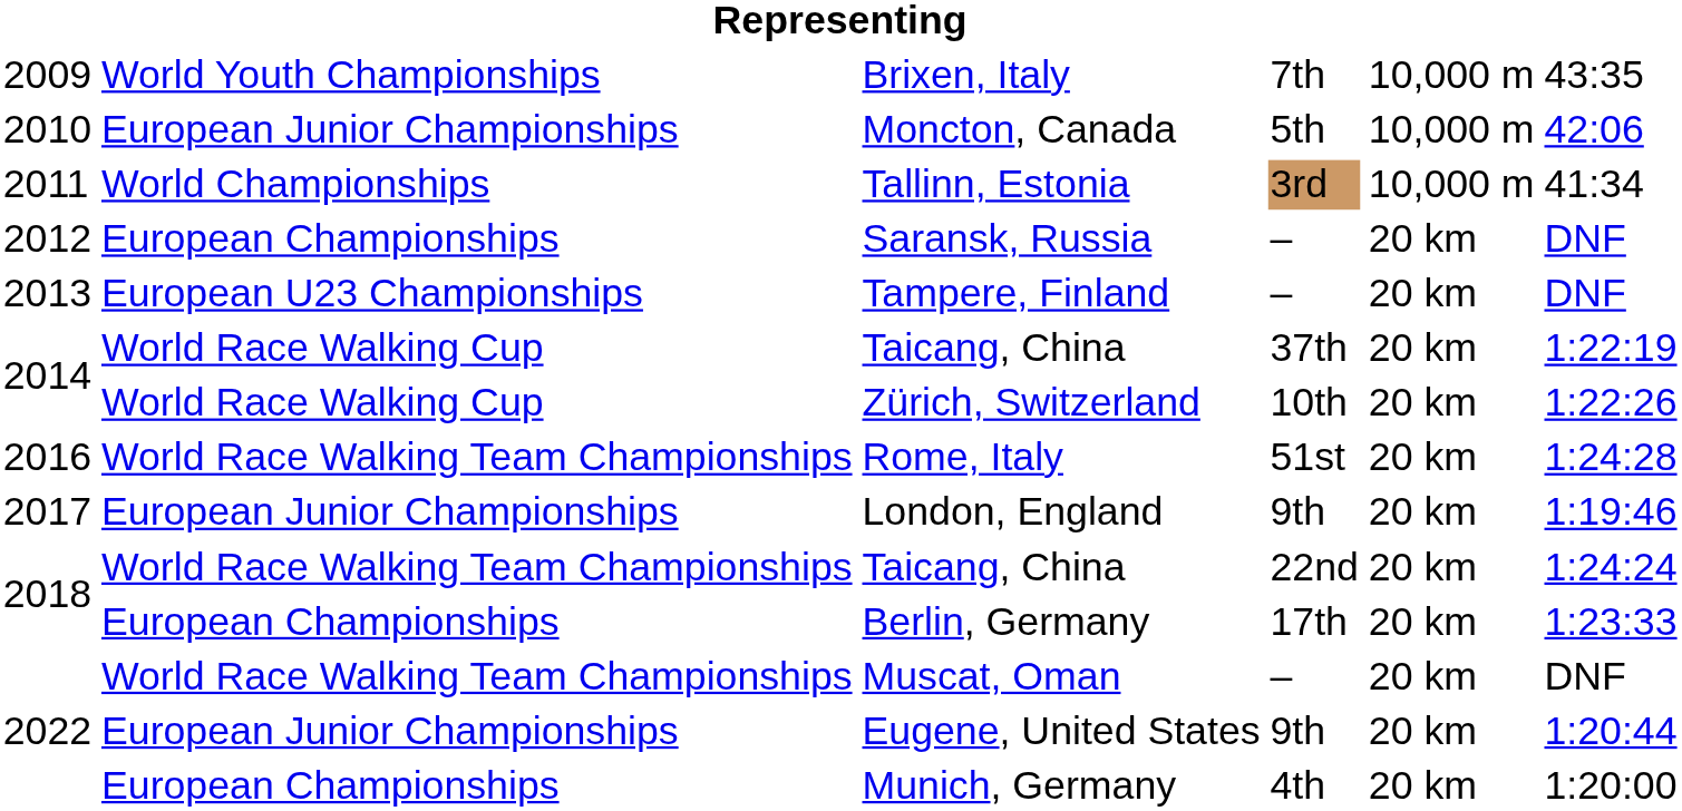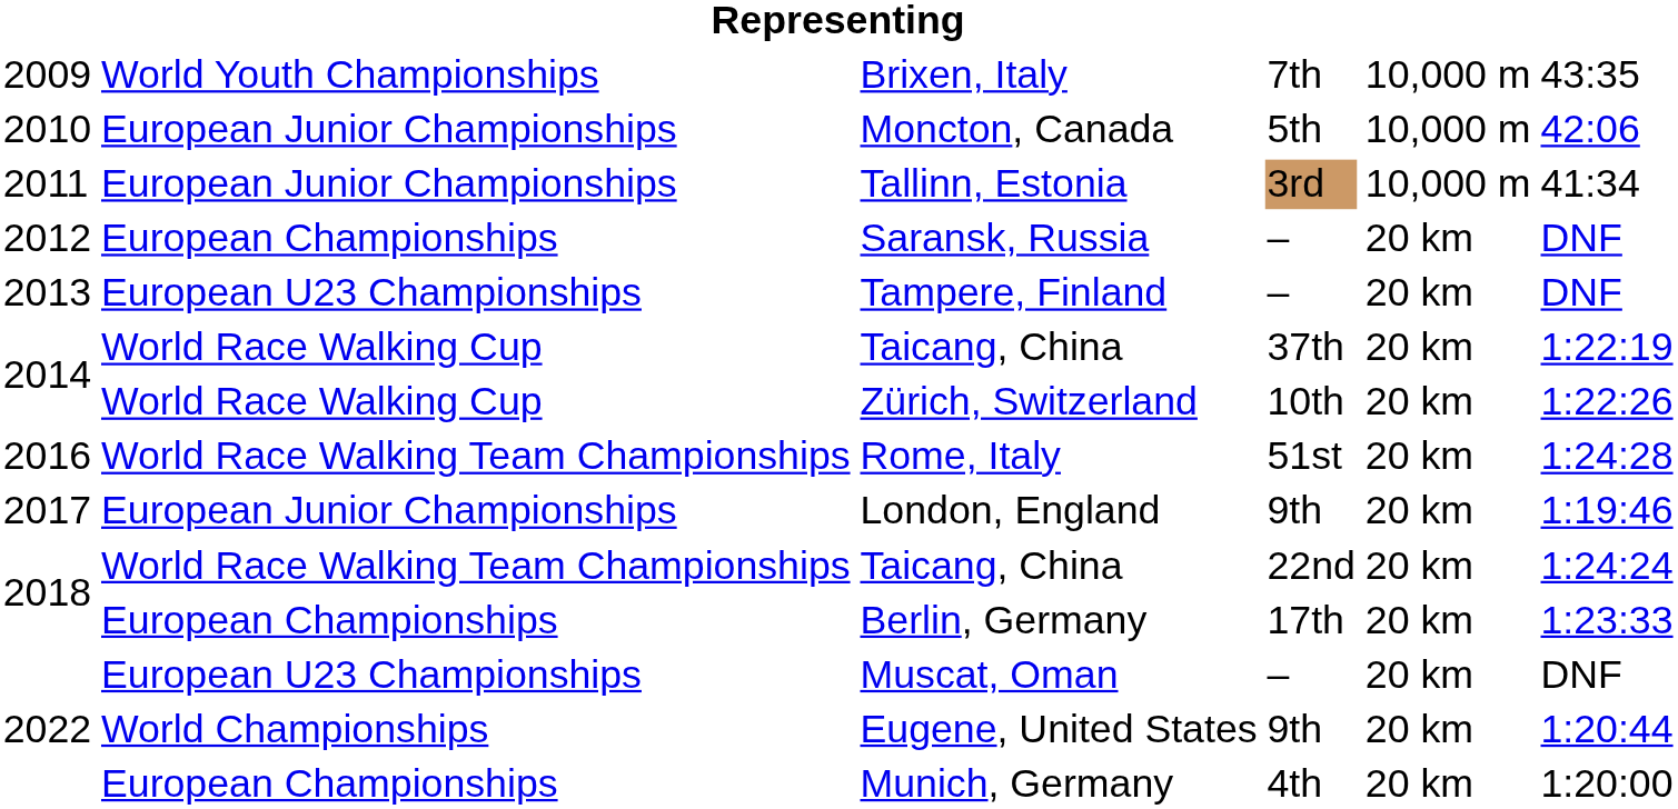 <table>
 <tr>
 <th colspan="6">Representing </th>
 </tr>
 <tr>
 <td>2009</td>
 <td><a href='#'>World Youth Championships</a></td>
 <td><a href='#'>Brixen, Italy</a></td>
 <td>7th</td>
 <td>10,000 m</td>
 <td>43:35</td>
 </tr>
 <tr>
 <td>2010</td>
 <td><a href='#'>European Junior Championships</a></td>
 <td><a href='#'>Moncton</a>, Canada</td>
 <td>5th</td>
 <td>10,000 m</td>
 <td><a href='#'>42:06</a></td>
 </tr>
 <tr>
 <td>2011</td>
-<td><a href='#'>World Championships</a></td>
+<td><a href='#'>European Junior Championships</a></td>
 <td><a href='#'>Tallinn, Estonia</a></td>
 <td bgcolor="cc9966">3rd</td>
 <td>10,000 m</td>
 <td>41:34</td>
 </tr>
 <tr>
 <td>2012</td>
 <td><a href='#'>European Championships</a></td>
 <td><a href='#'>Saransk, Russia</a></td>
 <td>–</td>
 <td>20 km</td>
 <td><a href='#'>DNF</a></td>
 </tr>
 <tr>
 <td>2013</td>
 <td><a href='#'>European U23 Championships</a></td>
 <td><a href='#'>Tampere, Finland</a></td>
 <td>–</td>
 <td>20 km</td>
 <td><a href='#'>DNF</a></td>
 </tr>
 <tr>
 <td rowspan=2>2014</td>
 <td><a href='#'>World Race Walking Cup</a></td>
 <td><a href='#'>Taicang</a>, China</td>
 <td>37th</td>
 <td>20 km</td>
 <td><a href='#'>1:22:19</a></td>
 </tr>
 <tr>
 <td><a href='#'>World Race Walking Cup</a></td>
 <td><a href='#'>Zürich, Switzerland</a></td>
 <td>10th</td>
 <td>20 km</td>
 <td><a href='#'>1:22:26</a></td>
 </tr>
 <tr>
 <td>2016</td>
 <td><a href='#'>World Race Walking Team Championships</a></td>
 <td><a href='#'>Rome, Italy</a></td>
 <td>51st</td>
 <td>20 km</td>
 <td><a href='#'>1:24:28</a></td>
 </tr>
 <tr>
 <td>2017</td>
 <td><a href='#'>European Junior Championships</a></td>
 <td>London, England</td>
 <td>9th</td>
 <td>20 km</td>
 <td><a href='#'>1:19:46</a></td>
 </tr>
 <tr>
 <td rowspan=2>2018</td>
 <td><a href='#'>World Race Walking Team Championships</a></td>
 <td><a href='#'>Taicang</a>, China</td>
 <td>22nd</td>
 <td>20 km</td>
 <td><a href='#'>1:24:24</a></td>
 </tr>
 <tr>
 <td><a href='#'>European Championships</a></td>
 <td><a href='#'>Berlin</a>, Germany</td>
 <td>17th</td>
 <td>20 km</td>
 <td><a href='#'>1:23:33</a></td>
 </tr>
 <tr>
 <td rowspan=3>2022</td>
-<td><a href='#'>World Race Walking Team Championships</a></td>
+<td><a href='#'>European U23 Championships</a></td>
 <td><a href='#'>Muscat, Oman</a></td>
 <td>–</td>
 <td>20 km</td>
 <td>DNF</td>
 </tr>
 <tr>
-<td><a href='#'>European Junior Championships</a></td>
+<td><a href='#'>World Championships</a></td>
 <td><a href='#'>Eugene</a>, United States</td>
 <td>9th</td>
 <td>20 km</td>
 <td><a href='#'>1:20:44</a></td>
 </tr>
 <tr>
 <td><a href='#'>European Championships</a></td>
 <td><a href='#'>Munich</a>, Germany</td>
 <td>4th</td>
 <td>20 km</td>
 <td>1:20:00</td>
 </tr>
 </table>
